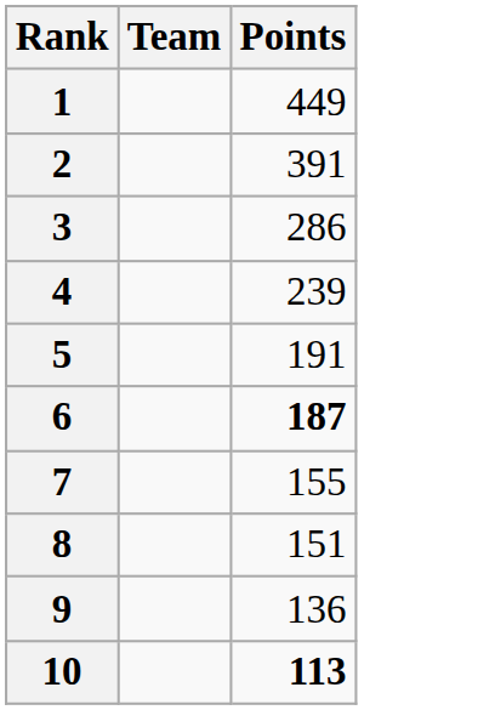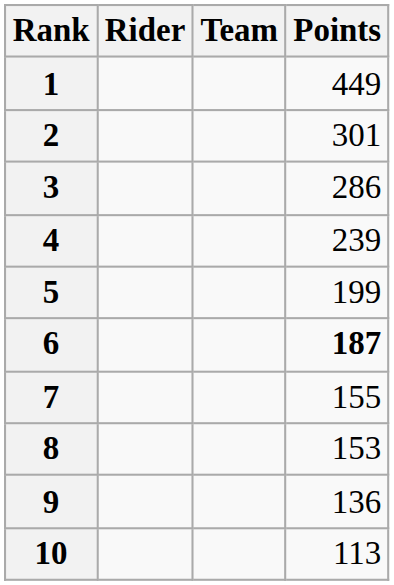 <table class="wikitable">
 <tr>
 <th scope="col">Rank</th>
+<th scope="col">Rider</th>
 <th scope="col">Team</th>
 <th scope="col">Points</th>
 </tr>
 <tr>
 <th scope="row">1</th>
+<td> </td>
 <td></td>
 <td style="text-align:right;">449</td>
 </tr>
 <tr>
 <th scope="row">2</th>
 <td></td>
-<td style="text-align:right;">391</td>
+<td></td>
+<td style="text-align:right;">301</td>
 </tr>
 <tr>
 <th scope="row">3</th>
+<td></td>
 <td></td>
 <td style="text-align:right;">286</td>
 </tr>
 <tr>
 <th scope="row">4</th>
+<td> </td>
 <td></td>
 <td style="text-align:right;">239</td>
 </tr>
 <tr>
 <th scope="row">5</th>
 <td></td>
-<td style="text-align:right;">191</td>
+<td></td>
+<td style="text-align:right;">199</td>
 </tr>
 <tr>
 <th scope="row">6</th>
+<td></td>
 <td></td>
 <td style="text-align:right;"><strong>187</strong></td>
 </tr>
 <tr>
 <th scope="row">7</th>
 <td></td>
+<td></td>
 <td style="text-align:right;">155</td>
 </tr>
 <tr>
 <th scope="row">8</th>
 <td></td>
-<td style="text-align:right;">151</td>
+<td></td>
+<td style="text-align:right;">153</td>
 </tr>
 <tr>
 <th scope="row">9</th>
+<td></td>
 <td></td>
 <td style="text-align:right;">136</td>
 </tr>
 <tr>
 <th scope="row">10</th>
 <td></td>
-<td style="text-align:right;"><strong>113</strong></td>
+<td></td>
+<td style="text-align:right;">113</td>
 </tr>
 </table>
